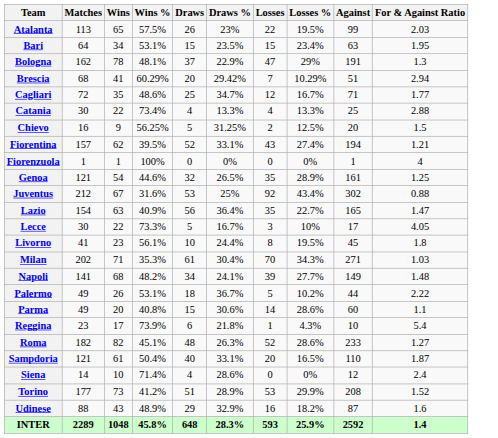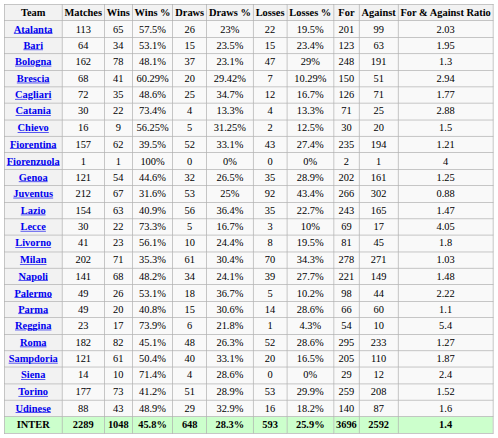 <table class="wikitable sortable" style="text-align: center;">
 <tr>
 <th>Team</th>
 <th>Matches</th>
 <th>Wins</th>
 <th>Wins %</th>
 <th>Draws</th>
 <th>Draws %</th>
 <th>Losses</th>
 <th>Losses %</th>
+<th>For</th>
 <th>Against</th>
 <th>For & Against Ratio</th>
 </tr>
 <tr>
 <th><a href='#'>Atalanta</a></th>
 <td>113</td>
 <td>65</td>
 <td>57.5%</td>
 <td>26</td>
 <td>23%</td>
 <td>22</td>
 <td>19.5%</td>
+<td>201</td>
 <td>99</td>
 <td>2.03</td>
 </tr>
 <tr>
 <th><a href='#'>Bari</a></th>
 <td>64</td>
 <td>34</td>
 <td>53.1%</td>
 <td>15</td>
 <td>23.5%</td>
 <td>15</td>
 <td>23.4%</td>
+<td>123</td>
 <td>63</td>
 <td>1.95</td>
 </tr>
 <tr>
 <th><a href='#'>Bologna</a></th>
 <td>162</td>
 <td>78</td>
 <td>48.1%</td>
 <td>37</td>
-<td>22.9%</td>
+<td>23.1%</td>
 <td>47</td>
 <td>29%</td>
+<td>248</td>
 <td>191</td>
 <td>1.3</td>
 </tr>
 <tr>
 <th><a href='#'>Brescia</a></th>
 <td>68</td>
 <td>41</td>
 <td>60.29%</td>
 <td>20</td>
 <td>29.42%</td>
 <td>7</td>
 <td>10.29%</td>
+<td>150</td>
 <td>51</td>
 <td>2.94</td>
 </tr>
 <tr>
 <th><a href='#'>Cagliari</a></th>
 <td>72</td>
 <td>35</td>
 <td>48.6%</td>
 <td>25</td>
 <td>34.7%</td>
 <td>12</td>
 <td>16.7%</td>
+<td>126</td>
 <td>71</td>
 <td>1.77</td>
 </tr>
 <tr>
 <th><a href='#'>Catania</a></th>
 <td>30</td>
 <td>22</td>
 <td>73.4%</td>
 <td>4</td>
 <td>13.3%</td>
 <td>4</td>
 <td>13.3%</td>
+<td>71</td>
 <td>25</td>
 <td>2.88</td>
 </tr>
 <tr>
 <th><a href='#'>Chievo</a></th>
 <td>16</td>
 <td>9</td>
 <td>56.25%</td>
 <td>5</td>
 <td>31.25%</td>
 <td>2</td>
 <td>12.5%</td>
+<td>30</td>
 <td>20</td>
 <td>1.5</td>
 </tr>
 <tr>
 <th><a href='#'>Fiorentina</a></th>
 <td>157</td>
 <td>62</td>
 <td>39.5%</td>
 <td>52</td>
 <td>33.1%</td>
 <td>43</td>
 <td>27.4%</td>
+<td>235</td>
 <td>194</td>
 <td>1.21</td>
 </tr>
 <tr>
 <th><a href='#'>Fiorenzuola</a></th>
 <td>1</td>
 <td>1</td>
 <td>100%</td>
 <td>0</td>
 <td>0%</td>
 <td>0</td>
 <td>0%</td>
+<td>2</td>
 <td>1</td>
 <td>4</td>
 </tr>
 <tr>
 <th><a href='#'>Genoa</a></th>
 <td>121</td>
 <td>54</td>
 <td>44.6%</td>
 <td>32</td>
 <td>26.5%</td>
 <td>35</td>
 <td>28.9%</td>
+<td>202</td>
 <td>161</td>
 <td>1.25</td>
 </tr>
 <tr>
 <th><a href='#'>Juventus</a></th>
 <td>212</td>
 <td>67</td>
 <td>31.6%</td>
 <td>53</td>
 <td>25%</td>
 <td>92</td>
 <td>43.4%</td>
+<td>266</td>
 <td>302</td>
 <td>0.88</td>
 </tr>
 <tr>
 <th><a href='#'>Lazio</a></th>
 <td>154</td>
 <td>63</td>
 <td>40.9%</td>
 <td>56</td>
 <td>36.4%</td>
 <td>35</td>
 <td>22.7%</td>
+<td>243</td>
 <td>165</td>
 <td>1.47</td>
 </tr>
 <tr>
 <th><a href='#'>Lecce</a></th>
 <td>30</td>
 <td>22</td>
 <td>73.3%</td>
 <td>5</td>
 <td>16.7%</td>
 <td>3</td>
 <td>10%</td>
+<td>69</td>
 <td>17</td>
 <td>4.05</td>
 </tr>
 <tr>
 <th><a href='#'>Livorno</a></th>
 <td>41</td>
 <td>23</td>
 <td>56.1%</td>
 <td>10</td>
 <td>24.4%</td>
 <td>8</td>
 <td>19.5%</td>
+<td>81</td>
 <td>45</td>
 <td>1.8</td>
 </tr>
 <tr>
 <th><a href='#'>Milan</a></th>
 <td>202</td>
 <td>71</td>
 <td>35.3%</td>
 <td>61</td>
 <td>30.4%</td>
 <td>70</td>
 <td>34.3%</td>
+<td>278</td>
 <td>271</td>
 <td>1.03</td>
 </tr>
 <tr>
 <th><a href='#'>Napoli</a></th>
 <td>141</td>
 <td>68</td>
 <td>48.2%</td>
 <td>34</td>
 <td>24.1%</td>
 <td>39</td>
 <td>27.7%</td>
+<td>221</td>
 <td>149</td>
 <td>1.48</td>
 </tr>
 <tr>
 <th><a href='#'>Palermo</a></th>
 <td>49</td>
 <td>26</td>
 <td>53.1%</td>
 <td>18</td>
 <td>36.7%</td>
 <td>5</td>
 <td>10.2%</td>
+<td>98</td>
 <td>44</td>
 <td>2.22</td>
 </tr>
 <tr>
 <th><a href='#'>Parma</a></th>
 <td>49</td>
 <td>20</td>
 <td>40.8%</td>
 <td>15</td>
 <td>30.6%</td>
 <td>14</td>
 <td>28.6%</td>
+<td>66</td>
 <td>60</td>
 <td>1.1</td>
 </tr>
 <tr>
 <th><a href='#'>Reggina</a></th>
 <td>23</td>
 <td>17</td>
 <td>73.9%</td>
 <td>6</td>
 <td>21.8%</td>
 <td>1</td>
 <td>4.3%</td>
+<td>54</td>
 <td>10</td>
 <td>5.4</td>
 </tr>
 <tr>
 <th><a href='#'>Roma</a></th>
 <td>182</td>
 <td>82</td>
 <td>45.1%</td>
 <td>48</td>
 <td>26.3%</td>
 <td>52</td>
 <td>28.6%</td>
+<td>295</td>
 <td>233</td>
 <td>1.27</td>
 </tr>
 <tr>
 <th><a href='#'>Sampdoria</a></th>
 <td>121</td>
 <td>61</td>
 <td>50.4%</td>
 <td>40</td>
 <td>33.1%</td>
 <td>20</td>
 <td>16.5%</td>
+<td>205</td>
 <td>110</td>
 <td>1.87</td>
 </tr>
 <tr>
 <th><a href='#'>Siena</a></th>
 <td>14</td>
 <td>10</td>
 <td>71.4%</td>
 <td>4</td>
 <td>28.6%</td>
 <td>0</td>
 <td>0%</td>
+<td>29</td>
 <td>12</td>
 <td>2.4</td>
 </tr>
 <tr>
 <th><a href='#'>Torino</a></th>
 <td>177</td>
 <td>73</td>
 <td>41.2%</td>
 <td>51</td>
 <td>28.9%</td>
 <td>53</td>
 <td>29.9%</td>
+<td>259</td>
 <td>208</td>
 <td>1.52</td>
 </tr>
 <tr>
 <th><a href='#'>Udinese</a></th>
 <td>88</td>
 <td>43</td>
 <td>48.9%</td>
 <td>29</td>
 <td>32.9%</td>
 <td>16</td>
 <td>18.2%</td>
+<td>140</td>
 <td>87</td>
 <td>1.6</td>
 </tr>
 <tr align=center style="background:#ccffcc;">
 <td><strong>INTER</strong></td>
 <td><strong>2289</strong></td>
 <td><strong>1048</strong></td>
 <td><strong>45.8%</strong></td>
 <td><strong>648</strong></td>
 <td><strong>28.3%</strong></td>
 <td><strong>593</strong></td>
 <td><strong>25.9%</strong></td>
+<td><strong>3696</strong></td>
 <td><strong>2592</strong></td>
 <td><strong>1.4</strong></td>
 </tr>
 </table>
